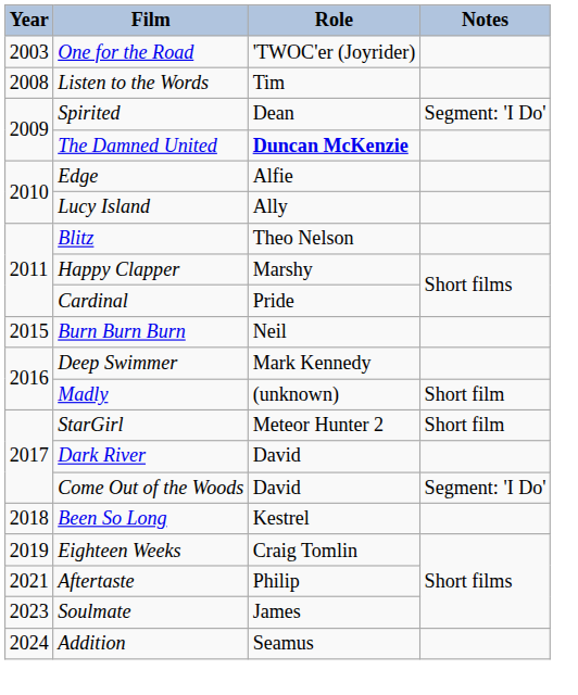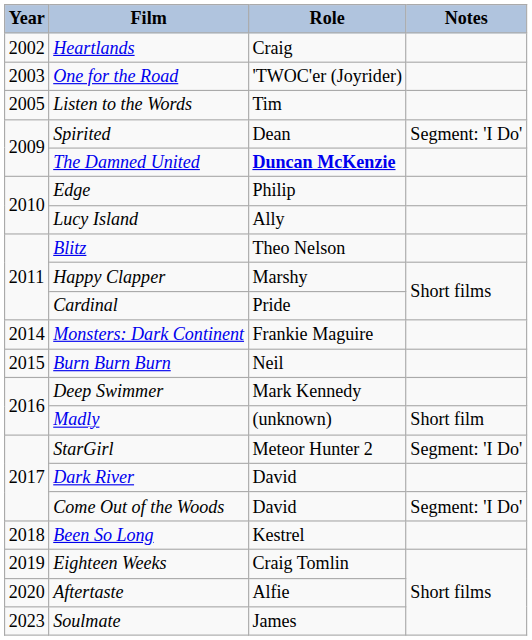 <table class="wikitable">
 <tr style="text-align:center;">
 <th style="background:#B0C4DE;">Year</th>
 <th style="background:#B0C4DE;">Film</th>
 <th style="background:#B0C4DE;">Role</th>
 <th style="background:#B0C4DE;">Notes</th>
 </tr>
 <tr>
+<td>2002</td>
+<td><em><a href='#'>Heartlands</a></em></td>
+<td>Craig</td>
+<td></td>
+</tr>
+<tr>
 <td>2003</td>
 <td><em><a href='#'>One for the Road</a></em></td>
 <td>'TWOC'er (Joyrider)</td>
 <td></td>
 </tr>
 <tr>
-<td>2008</td>
+<td>2005</td>
 <td><em>Listen to the Words</em></td>
 <td>Tim</td>
 <td></td>
 </tr>
 <tr>
 <td rowspan=2>2009</td>
 <td><em>Spirited</em></td>
 <td>Dean</td>
 <td>Segment: 'I Do'</td>
 </tr>
 <tr>
 <td><em><a href='#'>The Damned United</a></em></td>
 <td><strong><a href='#'>Duncan McKenzie</a></strong></td>
 <td></td>
 </tr>
 <tr>
 <td rowspan=2>2010</td>
 <td><em>Edge</em></td>
-<td>Alfie</td>
+<td>Philip</td>
 <td></td>
 </tr>
 <tr>
 <td><em>Lucy Island</em></td>
 <td>Ally</td>
 <td></td>
 </tr>
 <tr>
 <td rowspan=3>2011</td>
 <td><em><a href='#'>Blitz</a></em></td>
 <td>Theo Nelson</td>
 <td></td>
 </tr>
 <tr>
 <td><em>Happy Clapper</em></td>
 <td>Marshy</td>
 <td rowspan=2>Short films</td>
 </tr>
 <tr>
 <td><em>Cardinal</em></td>
 <td>Pride</td>
 </tr>
 <tr>
+<td>2014</td>
+<td><em><a href='#'>Monsters: Dark Continent</a></em></td>
+<td>Frankie Maguire</td>
+<td></td>
+</tr>
+<tr>
 <td>2015</td>
 <td><em><a href='#'>Burn Burn Burn</a></em></td>
 <td>Neil</td>
 <td></td>
 </tr>
 <tr>
 <td rowspan=2>2016</td>
 <td><em>Deep Swimmer</em></td>
 <td>Mark Kennedy</td>
 <td></td>
 </tr>
 <tr>
 <td><em><a href='#'>Madly</a></em></td>
 <td>(unknown)</td>
 <td>Short film</td>
 </tr>
 <tr>
 <td rowspan=3>2017</td>
 <td><em>StarGirl</em></td>
 <td>Meteor Hunter 2</td>
-<td>Short film</td>
+<td>Segment: 'I Do'</td>
 </tr>
 <tr>
 <td><em><a href='#'>Dark River</a></em></td>
 <td>David</td>
 <td></td>
 </tr>
 <tr>
 <td><em>Come Out of the Woods</em></td>
 <td>David</td>
 <td>Segment: 'I Do'</td>
 </tr>
 <tr>
 <td>2018</td>
 <td><em><a href='#'>Been So Long</a></em></td>
 <td>Kestrel</td>
 <td></td>
 </tr>
 <tr>
 <td>2019</td>
 <td><em>Eighteen Weeks</em></td>
 <td>Craig Tomlin</td>
 <td rowspan=3>Short films</td>
 </tr>
 <tr>
-<td>2021</td>
+<td>2020</td>
 <td><em>Aftertaste</em></td>
-<td>Philip</td>
+<td>Alfie</td>
 </tr>
 <tr>
 <td>2023</td>
 <td><em>Soulmate</em></td>
 <td>James</td>
 </tr>
-<tr>
-<td>2024</td>
-<td><em>Addition</em></td>
-<td>Seamus</td>
-<td></td>
-</tr>
 </table>
